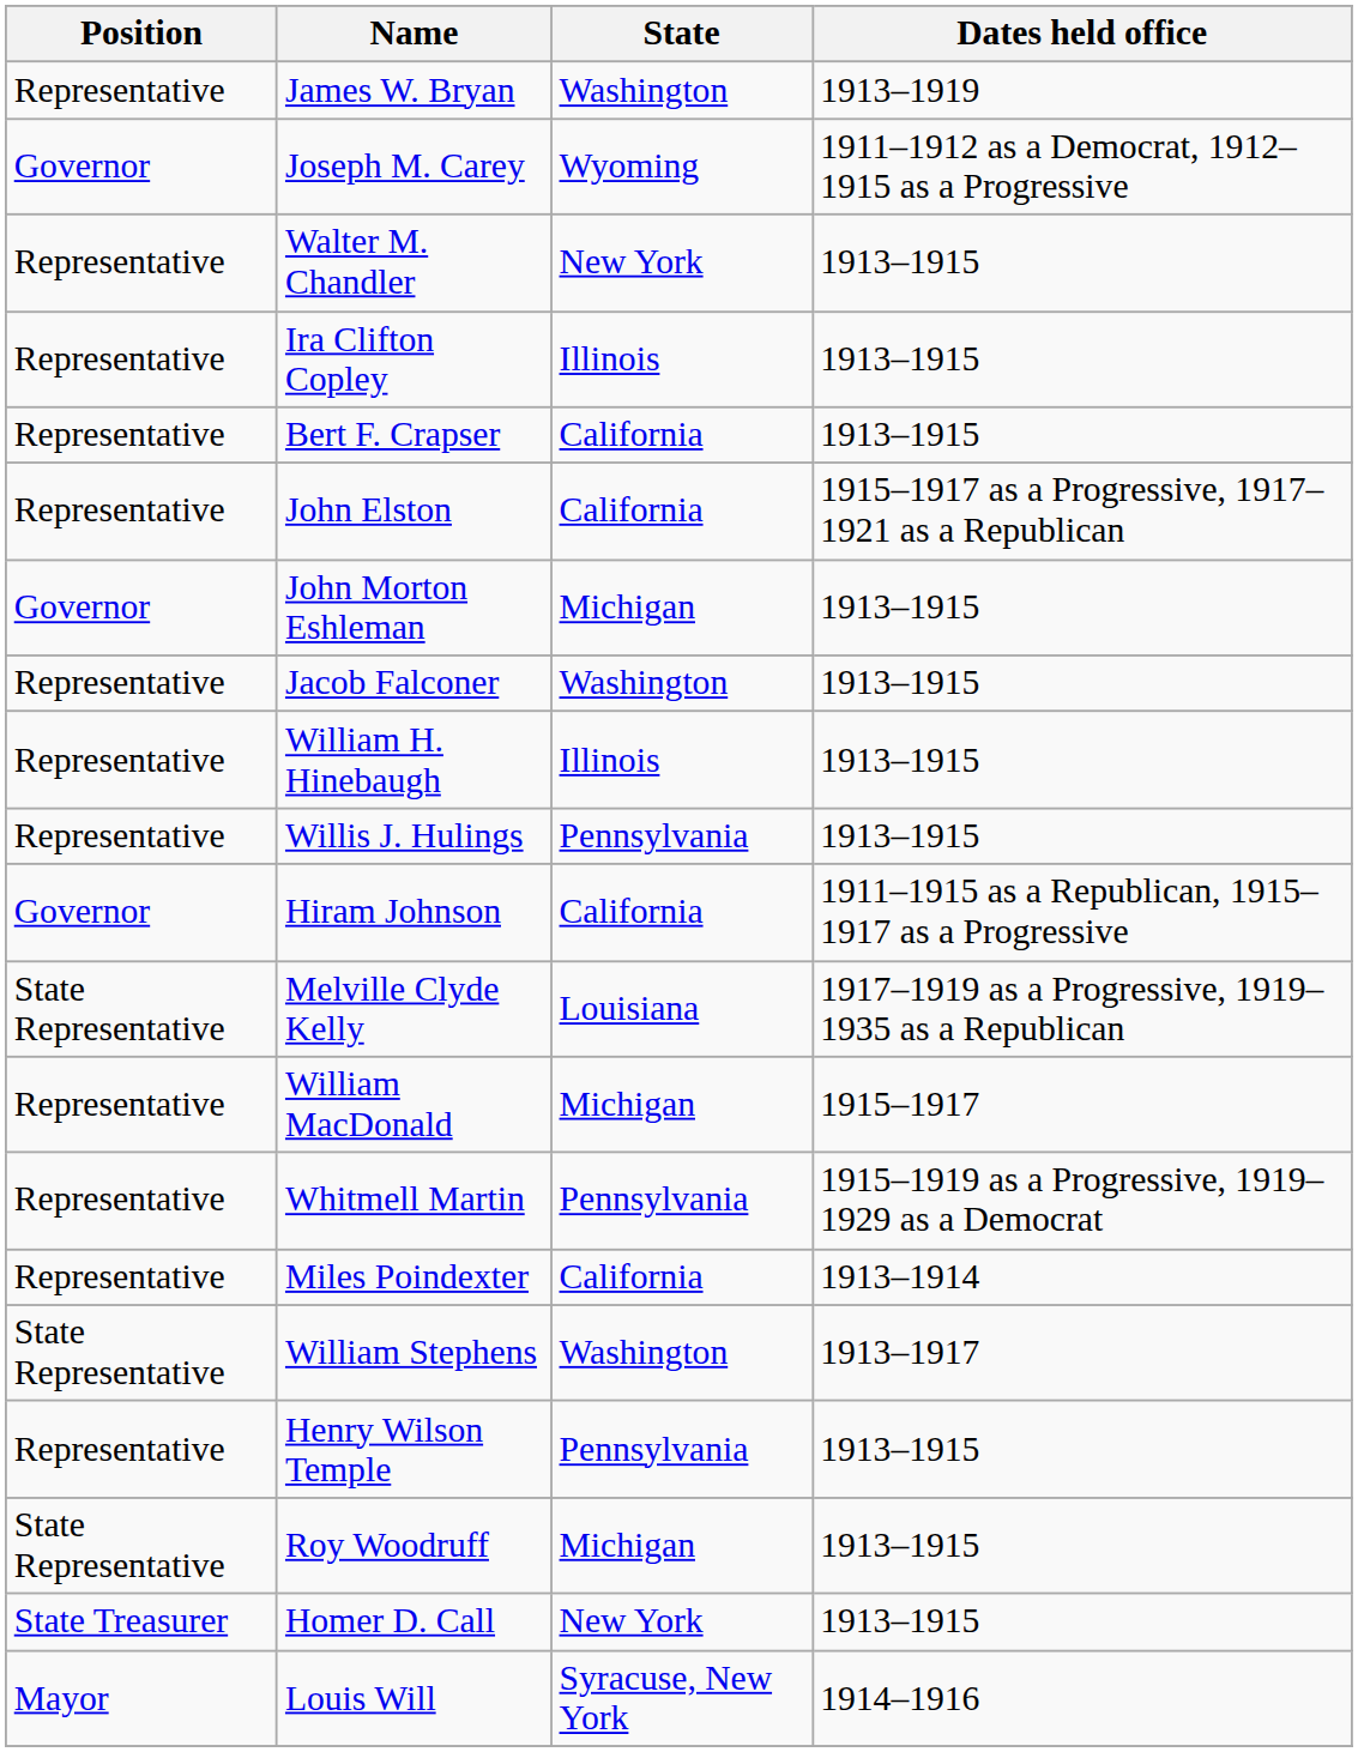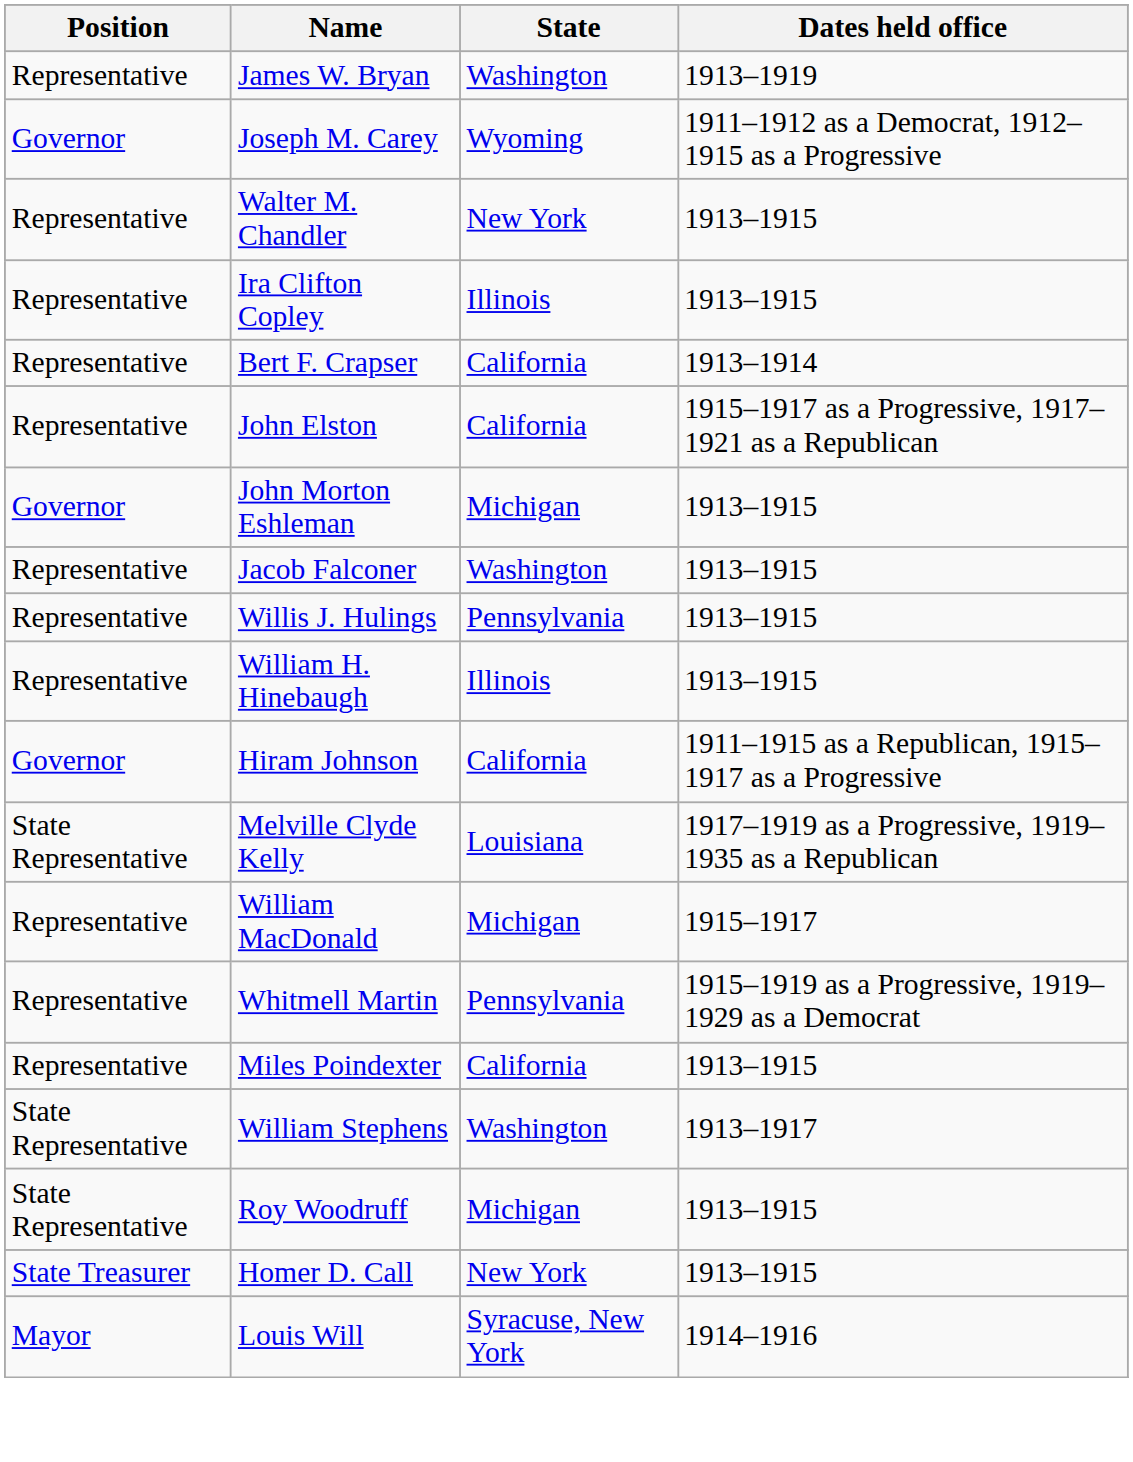 <table class="wikitable sortable">
 <tr>
 <th>Position</th>
 <th>Name</th>
 <th>State</th>
 <th>Dates held office</th>
 </tr>
 <tr>
 <td>Representative</td>
 <td><a href='#'>James W. Bryan</a></td>
 <td><a href='#'>Washington</a></td>
 <td>1913–1919</td>
 </tr>
 <tr>
 <td><a href='#'>Governor</a></td>
 <td><a href='#'>Joseph M. Carey</a></td>
 <td><a href='#'>Wyoming</a></td>
 <td>1911–1912 as a Democrat, 1912–1915 as a Progressive</td>
 </tr>
 <tr>
 <td>Representative</td>
 <td><a href='#'>Walter M. Chandler</a></td>
 <td><a href='#'>New York</a></td>
 <td>1913–1915</td>
 </tr>
 <tr>
 <td>Representative</td>
 <td><a href='#'>Ira Clifton Copley</a></td>
 <td><a href='#'>Illinois</a></td>
 <td>1913–1915</td>
 </tr>
 <tr>
 <td>Representative</td>
 <td><a href='#'>Bert F. Crapser</a></td>
 <td><a href='#'>California</a></td>
-<td>1913–1915</td>
+<td>1913–1914</td>
 </tr>
 <tr>
 <td>Representative</td>
 <td><a href='#'>John Elston</a></td>
 <td><a href='#'>California</a></td>
 <td>1915–1917 as a Progressive, 1917–1921 as a Republican</td>
 </tr>
 <tr>
 <td><a href='#'>Governor</a></td>
 <td><a href='#'>John Morton Eshleman</a></td>
 <td><a href='#'>Michigan</a></td>
 <td>1913–1915</td>
 </tr>
 <tr>
 <td>Representative</td>
 <td><a href='#'>Jacob Falconer</a></td>
 <td><a href='#'>Washington</a></td>
 <td>1913–1915</td>
 </tr>
 <tr>
 <td>Representative</td>
-<td><a href='#'>William H. Hinebaugh</a></td>
-<td><a href='#'>Illinois</a></td>
+<td><a href='#'>Willis J. Hulings</a></td>
+<td><a href='#'>Pennsylvania</a></td>
 <td>1913–1915</td>
 </tr>
 <tr>
 <td>Representative</td>
-<td><a href='#'>Willis J. Hulings</a></td>
-<td><a href='#'>Pennsylvania</a></td>
+<td><a href='#'>William H. Hinebaugh</a></td>
+<td><a href='#'>Illinois</a></td>
 <td>1913–1915</td>
 </tr>
 <tr>
 <td><a href='#'>Governor</a></td>
 <td><a href='#'>Hiram Johnson</a></td>
 <td><a href='#'>California</a></td>
 <td>1911–1915 as a Republican, 1915–1917 as a Progressive</td>
 </tr>
 <tr>
 <td>State Representative</td>
 <td><a href='#'>Melville Clyde Kelly</a></td>
 <td><a href='#'>Louisiana</a></td>
 <td>1917–1919 as a Progressive, 1919–1935 as a Republican</td>
 </tr>
 <tr>
 <td>Representative</td>
 <td><a href='#'>William MacDonald</a></td>
 <td><a href='#'>Michigan</a></td>
 <td>1915–1917</td>
 </tr>
 <tr>
 <td>Representative</td>
 <td><a href='#'>Whitmell Martin</a></td>
 <td><a href='#'>Pennsylvania</a></td>
 <td>1915–1919 as a Progressive, 1919–1929 as a Democrat</td>
 </tr>
 <tr>
 <td>Representative</td>
 <td><a href='#'>Miles Poindexter</a></td>
 <td><a href='#'>California</a></td>
-<td>1913–1914</td>
+<td>1913–1915</td>
 </tr>
 <tr>
 <td>State Representative</td>
 <td><a href='#'>William Stephens</a></td>
 <td><a href='#'>Washington</a></td>
 <td>1913–1917</td>
-</tr>
-<tr>
-<td>Representative</td>
-<td><a href='#'>Henry Wilson Temple</a></td>
-<td><a href='#'>Pennsylvania</a></td>
-<td>1913–1915</td>
 </tr>
 <tr>
 <td>State Representative</td>
 <td><a href='#'>Roy Woodruff</a></td>
 <td><a href='#'>Michigan</a></td>
 <td>1913–1915</td>
 </tr>
 <tr>
 <td><a href='#'>State Treasurer</a></td>
 <td><a href='#'>Homer D. Call</a></td>
 <td><a href='#'>New York</a></td>
 <td>1913–1915</td>
 </tr>
 <tr>
 <td><a href='#'>Mayor</a></td>
 <td><a href='#'>Louis Will</a></td>
 <td><a href='#'>Syracuse, New York</a></td>
 <td>1914–1916</td>
 </tr>
 <tr>
 </tr>
 </table>
